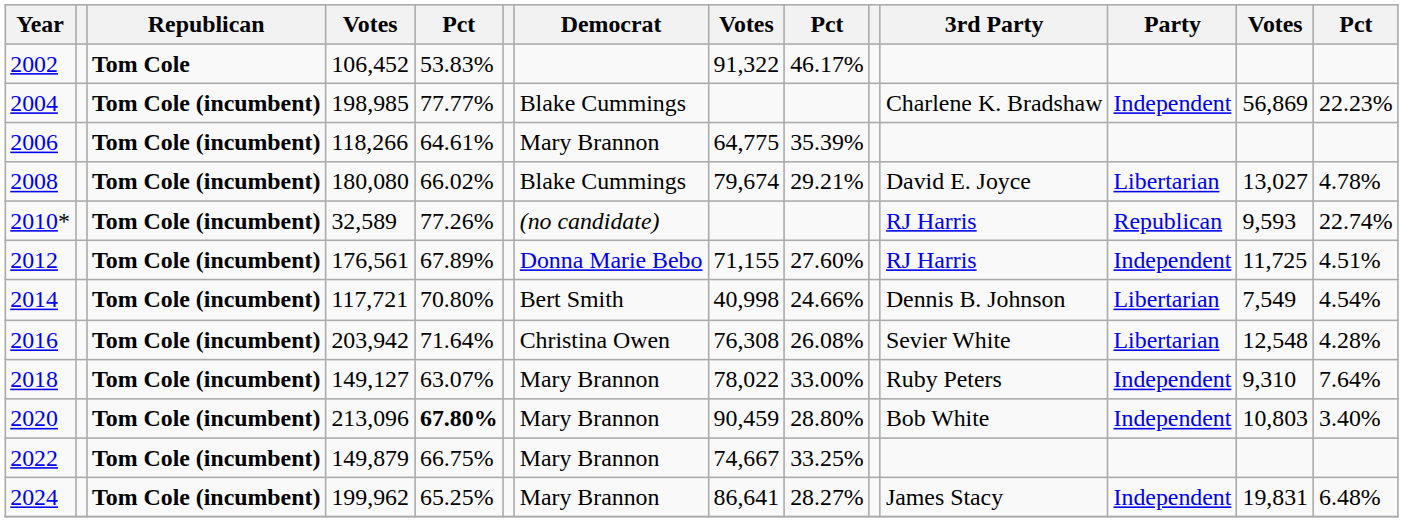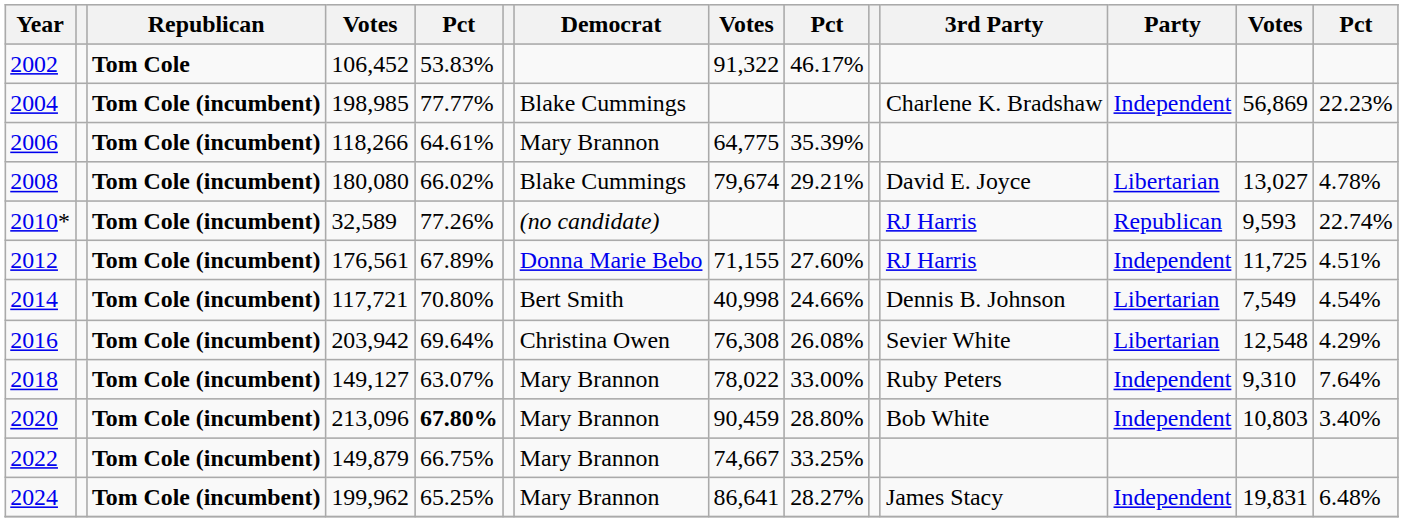 <table class="wikitable" style="margin:0.5em ; font-size:95%">
 <tr>
 <th>Year</th>
 <th></th>
 <th>Republican</th>
 <th>Votes</th>
 <th>Pct</th>
 <th></th>
 <th>Democrat</th>
 <th>Votes</th>
 <th>Pct</th>
 <th></th>
 <th>3rd Party</th>
 <th>Party</th>
 <th>Votes</th>
 <th>Pct</th>
 </tr>
 <tr>
 <td><a href='#'>2002</a></td>
 <td></td>
 <td><strong>Tom Cole</strong></td>
 <td>106,452</td>
 <td>53.83%</td>
 <td></td>
 <td></td>
 <td>91,322</td>
 <td>46.17%</td>
 <td></td>
 <td></td>
 <td></td>
 <td></td>
 <td></td>
 </tr>
 <tr>
 <td><a href='#'>2004</a></td>
 <td></td>
 <td><strong>Tom Cole</strong> <strong>(incumbent)</strong></td>
 <td>198,985</td>
 <td>77.77%</td>
 <td></td>
 <td>Blake Cummings</td>
 <td></td>
 <td></td>
 <td></td>
 <td>Charlene K. Bradshaw</td>
 <td><a href='#'>Independent</a></td>
 <td>56,869</td>
 <td>22.23%</td>
 </tr>
 <tr>
 <td><a href='#'>2006</a></td>
 <td></td>
 <td><strong>Tom Cole</strong> <strong>(incumbent)</strong></td>
 <td>118,266</td>
 <td>64.61%</td>
 <td></td>
 <td>Mary Brannon</td>
 <td>64,775</td>
 <td>35.39%</td>
 <td></td>
 <td></td>
 <td></td>
 <td></td>
 <td></td>
 </tr>
 <tr>
 <td><a href='#'>2008</a></td>
 <td></td>
 <td><strong>Tom Cole</strong> <strong>(incumbent)</strong></td>
 <td>180,080</td>
 <td>66.02%</td>
 <td></td>
 <td>Blake Cummings</td>
 <td>79,674</td>
 <td>29.21%</td>
 <td></td>
 <td>David E. Joyce</td>
 <td><a href='#'>Libertarian</a></td>
 <td>13,027</td>
 <td>4.78%</td>
 </tr>
 <tr>
 <td><a href='#'>2010</a>*</td>
 <td></td>
 <td><strong>Tom Cole</strong> <strong>(incumbent)</strong></td>
 <td>32,589</td>
 <td>77.26%</td>
 <td></td>
 <td><em>(no candidate)</em></td>
 <td></td>
 <td></td>
 <td></td>
 <td><a href='#'>RJ Harris</a></td>
 <td><a href='#'>Republican</a></td>
 <td>9,593</td>
 <td>22.74%</td>
 </tr>
 <tr>
 <td><a href='#'>2012</a></td>
 <td></td>
 <td><strong>Tom Cole</strong> <strong>(incumbent)</strong></td>
 <td>176,561</td>
 <td>67.89%</td>
 <td></td>
 <td><a href='#'>Donna Marie Bebo</a></td>
 <td>71,155</td>
 <td>27.60%</td>
 <td></td>
 <td><a href='#'>RJ Harris</a></td>
 <td><a href='#'>Independent</a></td>
 <td>11,725</td>
 <td>4.51%</td>
 </tr>
 <tr>
 <td><a href='#'>2014</a></td>
 <td></td>
 <td><strong>Tom Cole</strong> <strong>(incumbent)</strong></td>
 <td>117,721</td>
 <td>70.80%</td>
 <td></td>
 <td>Bert Smith</td>
 <td>40,998</td>
 <td>24.66%</td>
 <td></td>
 <td>Dennis B. Johnson</td>
 <td><a href='#'>Libertarian</a></td>
 <td>7,549</td>
 <td>4.54%</td>
 </tr>
 <tr>
 <td><a href='#'>2016</a></td>
 <td></td>
 <td><strong>Tom Cole</strong> <strong>(incumbent)</strong></td>
 <td>203,942</td>
-<td>71.64%</td>
+<td>69.64%</td>
 <td></td>
 <td>Christina Owen</td>
 <td>76,308</td>
 <td>26.08%</td>
 <td></td>
 <td>Sevier White</td>
 <td><a href='#'>Libertarian</a></td>
 <td>12,548</td>
-<td>4.28%</td>
+<td>4.29%</td>
 </tr>
 <tr>
 <td><a href='#'>2018</a></td>
 <td></td>
 <td><strong>Tom Cole</strong> <strong>(incumbent)</strong></td>
 <td>149,127</td>
 <td>63.07%</td>
 <td></td>
 <td>Mary Brannon</td>
 <td>78,022</td>
 <td>33.00%</td>
 <td></td>
 <td>Ruby Peters</td>
 <td><a href='#'>Independent</a></td>
 <td>9,310</td>
 <td>7.64%</td>
 </tr>
 <tr>
 <td><a href='#'>2020</a></td>
 <td></td>
 <td><strong>Tom Cole</strong> <strong>(incumbent)</strong></td>
 <td>213,096</td>
 <td><strong>67.80%</strong></td>
 <td></td>
 <td>Mary Brannon</td>
 <td>90,459</td>
 <td>28.80%</td>
 <td></td>
 <td>Bob White</td>
 <td><a href='#'>Independent</a></td>
 <td>10,803</td>
 <td>3.40%</td>
 </tr>
 <tr>
 <td><a href='#'>2022</a></td>
 <td></td>
 <td><strong>Tom Cole</strong> <strong>(incumbent)</strong></td>
 <td>149,879</td>
 <td>66.75%</td>
 <td></td>
 <td>Mary Brannon</td>
 <td>74,667</td>
 <td>33.25%</td>
 <td></td>
 <td></td>
 <td></td>
 <td></td>
 <td></td>
 </tr>
 <tr>
 <td><a href='#'>2024</a></td>
 <td></td>
 <td><strong>Tom Cole (incumbent)</strong></td>
 <td>199,962</td>
 <td>65.25%</td>
 <td></td>
 <td>Mary Brannon</td>
 <td>86,641</td>
 <td>28.27%</td>
 <td></td>
 <td>James Stacy</td>
 <td><a href='#'>Independent</a></td>
 <td>19,831</td>
 <td>6.48%</td>
 </tr>
 <tr>
 </tr>
 </table>
